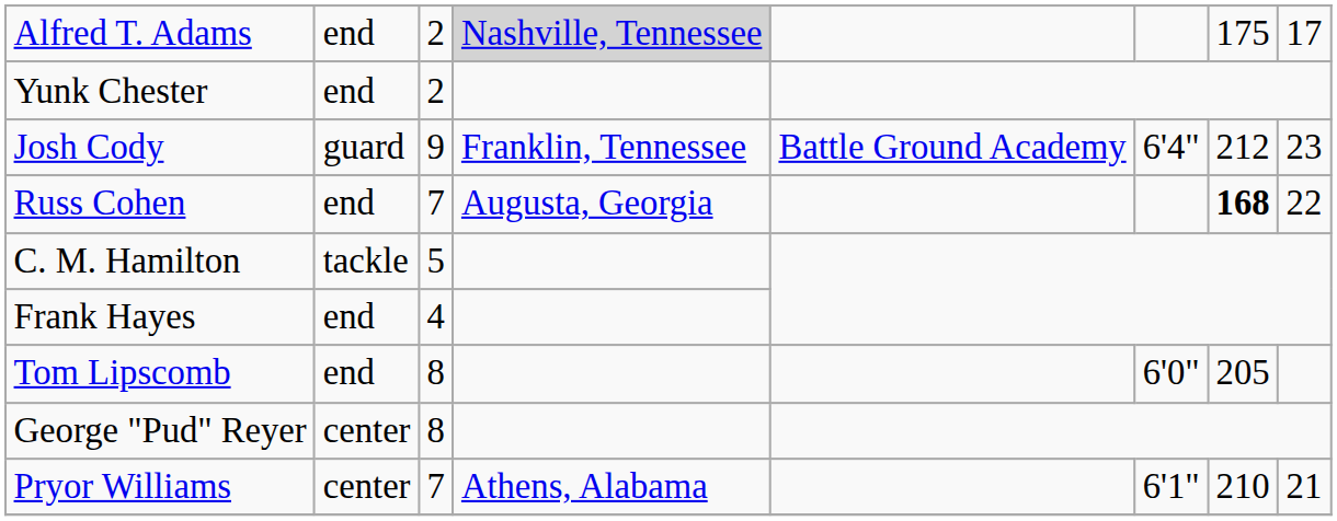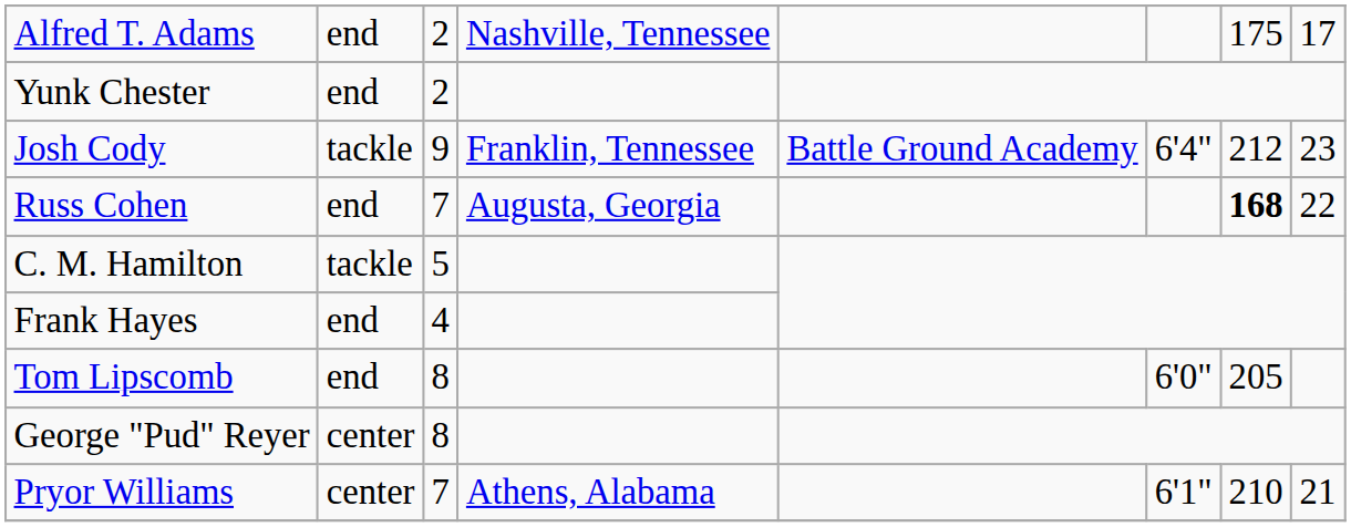 <table class="wikitable">
 <tr>
 </tr>
 <tr>
 <td><a href='#'>Alfred T. Adams</a></td>
 <td>end</td>
 <td>2</td>
-<td style="background: lightgrey;"><a href='#'>Nashville, Tennessee</a></td>
+<td><a href='#'>Nashville, Tennessee</a></td>
 <td></td>
 <td></td>
 <td>175</td>
 <td>17</td>
 </tr>
 <tr>
 <td>Yunk Chester</td>
 <td>end</td>
 <td>2</td>
 <td></td>
 </tr>
 <tr>
 <td><a href='#'>Josh Cody</a></td>
-<td>guard</td>
+<td>tackle</td>
 <td>9</td>
 <td><a href='#'>Franklin, Tennessee</a></td>
 <td><a href='#'>Battle Ground Academy</a></td>
 <td>6'4"</td>
 <td>212</td>
 <td>23</td>
 </tr>
 <tr>
 <td><a href='#'>Russ Cohen</a></td>
 <td>end</td>
 <td>7</td>
 <td><a href='#'>Augusta, Georgia</a></td>
 <td></td>
 <td></td>
 <td><strong>168</strong></td>
 <td>22</td>
 </tr>
 <tr>
 <td>C. M. Hamilton</td>
 <td>tackle</td>
 <td>5</td>
 <td></td>
 </tr>
 <tr>
 <td>Frank Hayes</td>
 <td>end</td>
 <td>4</td>
 <td></td>
 </tr>
 <tr>
 <td><a href='#'>Tom Lipscomb</a></td>
 <td>end</td>
 <td>8</td>
 <td></td>
 <td></td>
 <td>6'0"</td>
 <td>205</td>
 <td></td>
 </tr>
 <tr>
 <td>George "Pud" Reyer</td>
 <td>center</td>
 <td>8</td>
 <td></td>
 </tr>
 <tr>
 <td><a href='#'>Pryor Williams</a></td>
 <td>center</td>
 <td>7</td>
 <td><a href='#'>Athens, Alabama</a></td>
 <td></td>
 <td>6'1"</td>
 <td>210</td>
 <td>21</td>
 </tr>
 <tr>
 </tr>
 </table>
